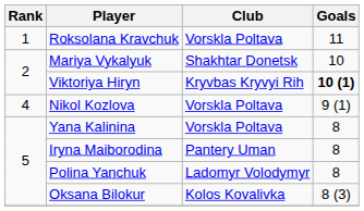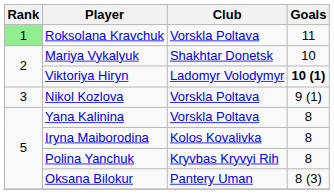 <table class="wikitable" style="text-align:center">
 <tr>
 <th>Rank</th>
 <th>Player</th>
 <th>Club</th>
 <th>Goals</th>
 </tr>
 <tr>
-<td rowspan=1>1</td>
+<td rowspan=1 style="background: lightgreen;">1</td>
 <td align="left"> <a href='#'>Roksolana Kravchuk</a></td>
 <td align="left"><a href='#'>Vorskla Poltava</a></td>
 <td>11</td>
 </tr>
 <tr>
 <td rowspan=2>2</td>
 <td align="left"> <a href='#'>Mariya Vykalyuk</a></td>
 <td align="left"><a href='#'>Shakhtar Donetsk</a></td>
 <td>10</td>
 </tr>
 <tr>
 <td align="left"> <a href='#'>Viktoriya Hiryn</a></td>
-<td align="left"><a href='#'>Kryvbas Kryvyi Rih</a></td>
+<td align="left"><a href='#'>Ladomyr Volodymyr</a></td>
 <td><strong>10 (1)</strong></td>
 </tr>
 <tr>
-<td rowspan=1>4</td>
+<td rowspan=1>3</td>
 <td align="left"> <a href='#'>Nikol Kozlova</a></td>
 <td align="left"><a href='#'>Vorskla Poltava</a></td>
 <td>9 (1)</td>
 </tr>
 <tr>
 <td rowspan=4>5</td>
 <td align="left"> <a href='#'>Yana Kalinina</a></td>
 <td align="left"><a href='#'>Vorskla Poltava</a></td>
 <td>8</td>
 </tr>
 <tr>
 <td align="left"> <a href='#'>Iryna Maiborodina</a></td>
-<td align="left"><a href='#'>Pantery Uman</a></td>
+<td align="left"><a href='#'>Kolos Kovalivka</a></td>
 <td>8</td>
 </tr>
 <tr>
 <td align="left"> <a href='#'>Polina Yanchuk</a></td>
-<td align="left"><a href='#'>Ladomyr Volodymyr</a></td>
+<td align="left"><a href='#'>Kryvbas Kryvyi Rih</a></td>
 <td>8</td>
 </tr>
 <tr>
 <td align="left"> <a href='#'>Oksana Bilokur</a></td>
-<td align="left"><a href='#'>Kolos Kovalivka</a></td>
+<td align="left"><a href='#'>Pantery Uman</a></td>
 <td>8 (3)</td>
 </tr>
 <tr>
 </tr>
 </table>
